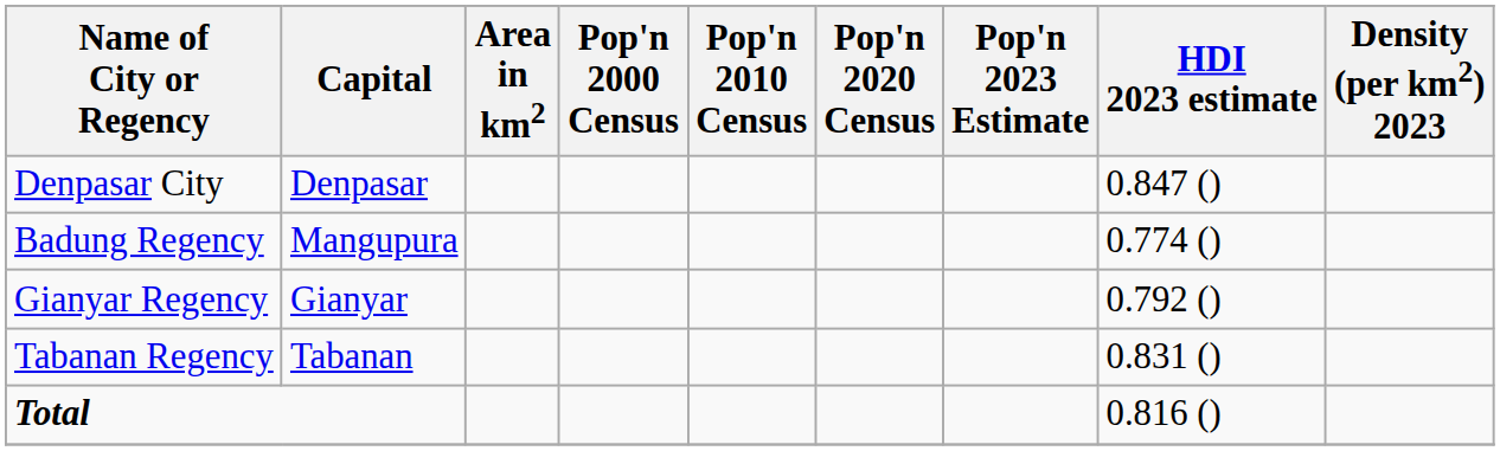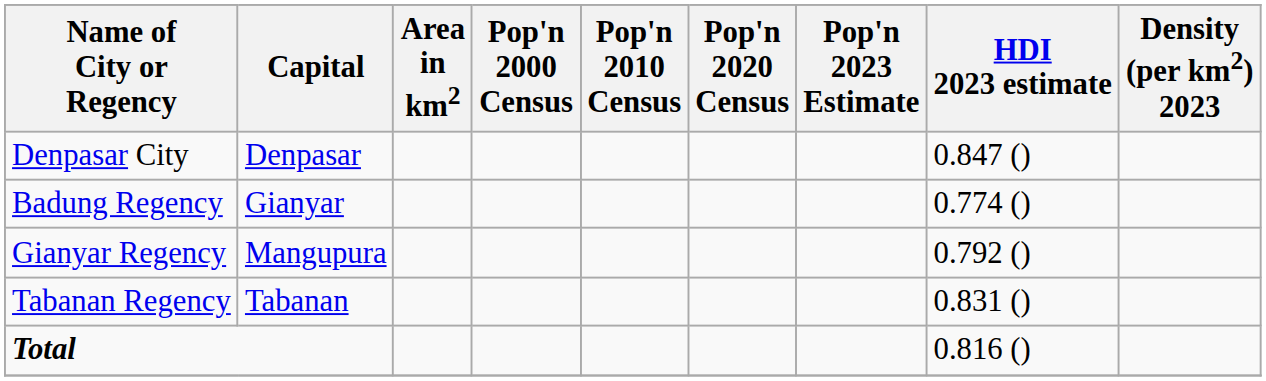 <table class="wikitable sortable" style="margin-bottom: 0;">
 <tr>
 <th>Name of <br>City or<br>Regency</th>
 <th>Capital</th>
 <th>Area<br> in <br> km<sup>2</sup></th>
 <th>Pop'n <br> 2000 <br>Census</th>
 <th>Pop'n <br> 2010 <br>Census</th>
 <th>Pop'n <br> 2020 <br>Census</th>
 <th>Pop'n <br> 2023 <br>Estimate</th>
 <th><a href='#'>HDI</a><br>2023 estimate</th>
 <th>Density<br>(per km<sup>2</sup>)<br>2023</th>
 </tr>
 <tr>
 <td><a href='#'>Denpasar</a> City</td>
 <td><a href='#'>Denpasar</a></td>
 <td align="right"></td>
 <td align="right"></td>
 <td align="right"></td>
 <td align="right"></td>
 <td align="right"></td>
 <td>0.847 ()</td>
 <td align="right"></td>
 </tr>
 <tr>
 <td><a href='#'>Badung Regency</a></td>
-<td><a href='#'>Mangupura</a></td>
+<td><a href='#'>Gianyar</a></td>
 <td align="right"></td>
 <td align="right"></td>
 <td align="right"></td>
 <td align="right"></td>
 <td align="right"></td>
 <td>0.774 ()</td>
 <td align="right"></td>
 </tr>
 <tr>
 <td><a href='#'>Gianyar Regency</a></td>
-<td><a href='#'>Gianyar</a></td>
+<td><a href='#'>Mangupura</a></td>
 <td align="right"></td>
 <td align="right"></td>
 <td align="right"></td>
 <td align="right"></td>
 <td align="right"></td>
 <td>0.792 ()</td>
 <td align="right"></td>
 </tr>
 <tr>
 <td><a href='#'>Tabanan Regency</a></td>
 <td><a href='#'>Tabanan</a></td>
 <td align="right"></td>
 <td align="right"></td>
 <td align="right"></td>
 <td align="right"></td>
 <td align="right"></td>
 <td>0.831 ()</td>
 <td align="right"></td>
 </tr>
 <tr>
 <td scope="col" colspan="2"><strong><em>Total</em></strong></td>
 <td align="right"></td>
 <td align="right"></td>
 <td align="right"></td>
 <td align="right"></td>
 <td align="right"></td>
 <td>0.816 ()</td>
 <td align="right"></td>
 </tr>
 <tr>
 </tr>
 </table>
